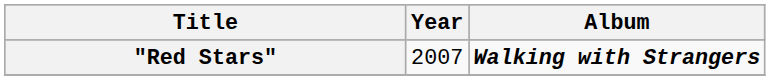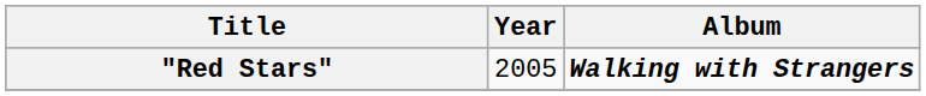 <table class="wikitable plainrowheaders" style="text-align:center;">
 <tr>
 <th scope="col" style="width:18em;">Title</th>
 <th scope="col">Year</th>
 <th scope="col">Album</th>
 </tr>
 <tr>
 <th scope="row">"Red Stars"</th>
-<td>2007</td>
+<td>2005</td>
 <td><strong><em>Walking with Strangers</em></strong></td>
 </tr>
 <tr>
 </tr>
 </table>
